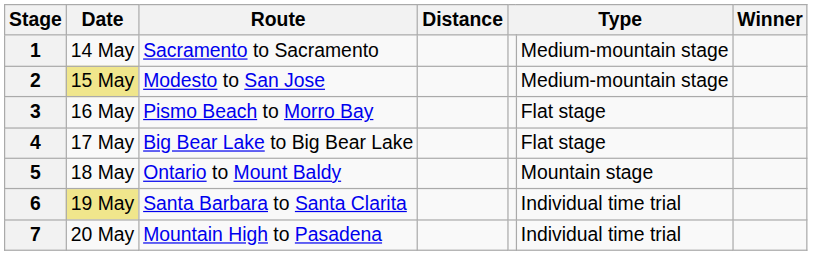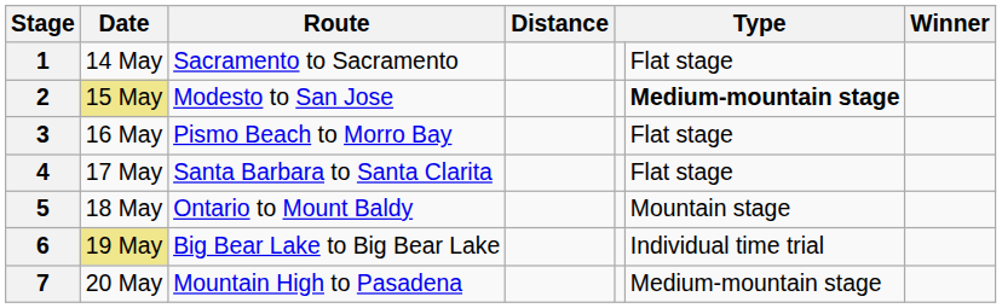 <table class="wikitable">
 <tr>
 <th scope=col>Stage</th>
 <th scope=col>Date</th>
 <th scope=col>Route</th>
 <th scope=col>Distance</th>
 <th scope=col colspan="2">Type</th>
 <th scope=col>Winner</th>
 </tr>
 <tr>
 <th scope=row>1</th>
 <td style="text-align:right;">14 May</td>
 <td><a href='#'>Sacramento</a> to Sacramento</td>
 <td></td>
 <td></td>
-<td>Medium-mountain stage</td>
+<td>Flat stage</td>
 <td></td>
 </tr>
 <tr>
 <th scope=row>2</th>
 <td style="background: khaki; text-align:right;">15 May</td>
 <td><a href='#'>Modesto</a> to <a href='#'>San Jose</a></td>
 <td></td>
 <td></td>
-<td>Medium-mountain stage</td>
+<td><strong>Medium-mountain stage</strong></td>
 <td></td>
 </tr>
 <tr>
 <th scope=row>3</th>
 <td style="text-align:right;">16 May</td>
 <td><a href='#'>Pismo Beach</a> to <a href='#'>Morro Bay</a></td>
 <td></td>
 <td></td>
 <td>Flat stage</td>
 <td></td>
 </tr>
 <tr>
 <th scope=row>4</th>
 <td style="text-align:right;">17 May</td>
-<td><a href='#'>Big Bear Lake</a> to Big Bear Lake</td>
+<td><a href='#'>Santa Barbara</a> to <a href='#'>Santa Clarita</a></td>
 <td></td>
 <td></td>
 <td>Flat stage</td>
 <td></td>
 </tr>
 <tr>
 <th scope=row>5</th>
 <td style="text-align:right;">18 May</td>
 <td><a href='#'>Ontario</a> to <a href='#'>Mount Baldy</a></td>
 <td></td>
 <td></td>
 <td>Mountain stage</td>
 <td></td>
 </tr>
 <tr>
 <th scope=row>6</th>
 <td style="background: khaki; text-align:right;">19 May</td>
-<td><a href='#'>Santa Barbara</a> to <a href='#'>Santa Clarita</a></td>
+<td><a href='#'>Big Bear Lake</a> to Big Bear Lake</td>
 <td></td>
 <td></td>
 <td>Individual time trial</td>
 <td></td>
 </tr>
 <tr>
 <th scope=row>7</th>
 <td style="text-align:right;">20 May</td>
 <td><a href='#'>Mountain High</a> to <a href='#'>Pasadena</a></td>
 <td></td>
 <td></td>
-<td>Individual time trial</td>
+<td>Medium-mountain stage</td>
 <td></td>
 </tr>
 </table>
